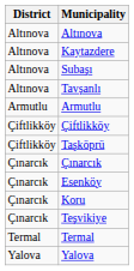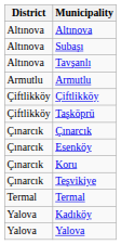 <table class="sortable wikitable">
 <tr>
 <th>District</th>
 <th>Municipality</th>
 </tr>
 <tr>
 <td>Altınova</td>
 <td><a href='#'>Altınova</a></td>
-</tr>
-<tr>
-<td>Altınova</td>
-<td><a href='#'>Kaytazdere</a></td>
 </tr>
 <tr>
 <td>Altınova</td>
 <td><a href='#'>Subaşı</a></td>
 </tr>
 <tr>
 <td>Altınova</td>
 <td><a href='#'>Tavşanlı</a></td>
 </tr>
 <tr>
 <td>Armutlu</td>
 <td><a href='#'>Armutlu</a></td>
 </tr>
 <tr>
 <td>Çiftlikköy</td>
 <td><a href='#'>Çiftlikköy</a></td>
 </tr>
 <tr>
 <td>Çiftlikköy</td>
 <td><a href='#'>Taşköprü</a></td>
 </tr>
 <tr>
 <td>Çınarcık</td>
 <td><a href='#'>Çınarcık</a></td>
 </tr>
 <tr>
 <td>Çınarcık</td>
 <td><a href='#'>Esenköy</a></td>
 </tr>
 <tr>
 <td>Çınarcık</td>
 <td><a href='#'>Koru</a></td>
 </tr>
 <tr>
 <td>Çınarcık</td>
 <td><a href='#'>Teşvikiye</a></td>
 </tr>
 <tr>
 <td>Termal</td>
 <td><a href='#'>Termal</a></td>
 </tr>
 <tr>
 <td>Yalova</td>
+<td><a href='#'>Kadıköy</a></td>
+</tr>
+<tr>
+<td>Yalova</td>
 <td><a href='#'>Yalova</a></td>
 </tr>
 </table>
